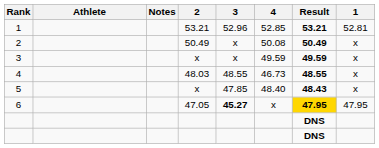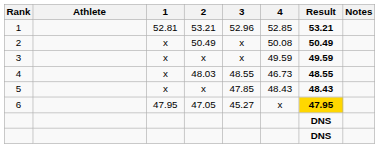 <table class="wikitable" style="text-align:center">
 <tr>
 <th>Rank</th>
 <th width=300>Athlete</th>
-<th>Notes</th>
+<th width=70>1</th>
 <th width=70>2</th>
 <th width=70>3</th>
 <th width=70>4</th>
 <th width=80>Result</th>
-<th width=70>1</th>
+<th>Notes</th>
 </tr>
 <tr>
 <td>1</td>
 <td align=left></td>
-<td></td>
+<td>52.81</td>
 <td>53.21</td>
 <td>52.96</td>
 <td>52.85</td>
 <td><strong>53.21</strong></td>
-<td>52.81</td>
+<td></td>
 </tr>
 <tr>
 <td>2</td>
 <td align=left></td>
-<td></td>
+<td>x</td>
 <td>50.49</td>
 <td>x</td>
 <td>50.08</td>
 <td><strong>50.49</strong></td>
-<td>x</td>
+<td></td>
 </tr>
 <tr>
 <td>3</td>
 <td align=left></td>
-<td></td>
+<td>x</td>
 <td>x</td>
 <td>x</td>
 <td>49.59</td>
 <td><strong>49.59</strong></td>
-<td>x</td>
+<td></td>
 </tr>
 <tr>
 <td>4</td>
 <td align=left></td>
-<td></td>
+<td>x</td>
 <td>48.03</td>
 <td>48.55</td>
 <td>46.73</td>
 <td><strong>48.55</strong></td>
-<td>x</td>
+<td></td>
 </tr>
 <tr>
 <td>5</td>
 <td align=left></td>
-<td></td>
+<td>x</td>
 <td>x</td>
 <td>47.85</td>
-<td>48.40</td>
+<td>48.43</td>
 <td><strong>48.43</strong></td>
-<td>x</td>
+<td></td>
 </tr>
 <tr>
 <td>6</td>
 <td align=left></td>
-<td></td>
+<td>47.95</td>
 <td>47.05</td>
-<td><strong>45.27</strong></td>
+<td>45.27</td>
 <td>x</td>
 <td style="background: gold;"><strong>47.95</strong></td>
-<td>47.95</td>
+<td></td>
 </tr>
 <tr>
 <td></td>
 <td align=left></td>
 <td></td>
 <td></td>
 <td></td>
 <td></td>
 <td><strong>DNS</strong></td>
 <td></td>
 </tr>
 <tr>
 <td></td>
 <td align=left></td>
 <td></td>
 <td></td>
 <td></td>
 <td></td>
 <td><strong>DNS</strong></td>
 <td></td>
 </tr>
 </table>
